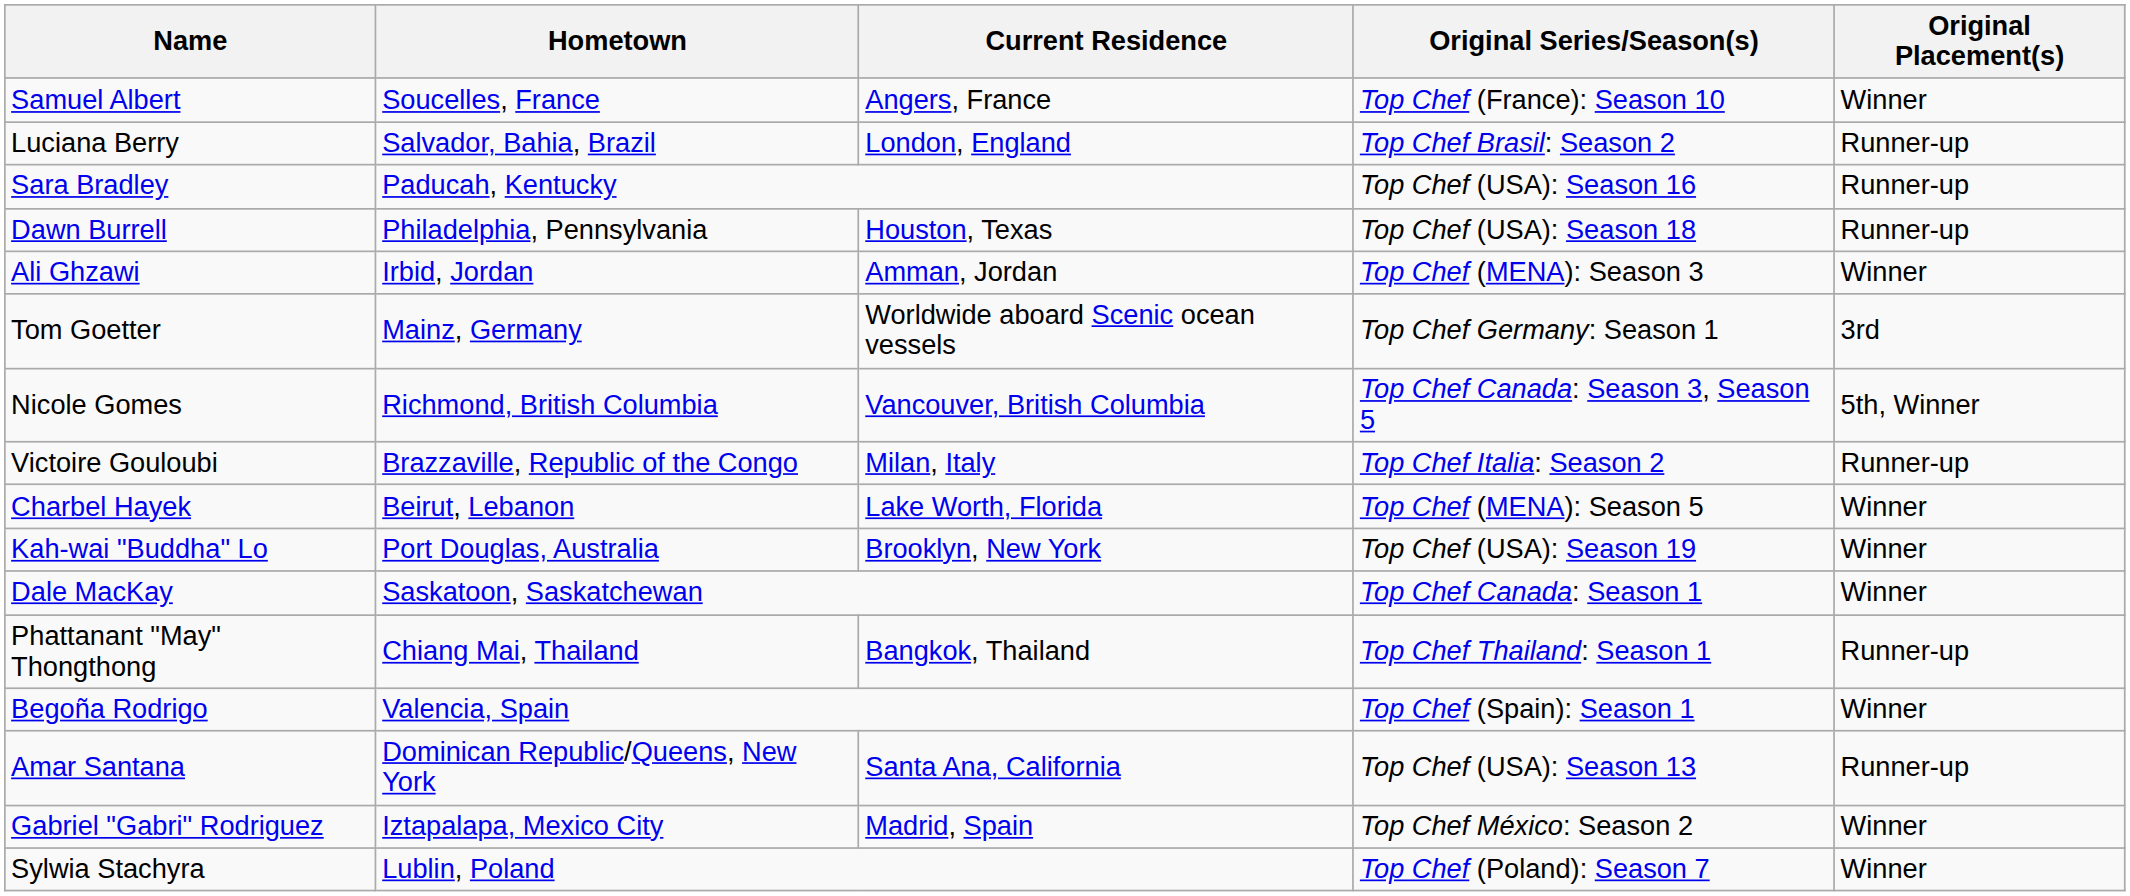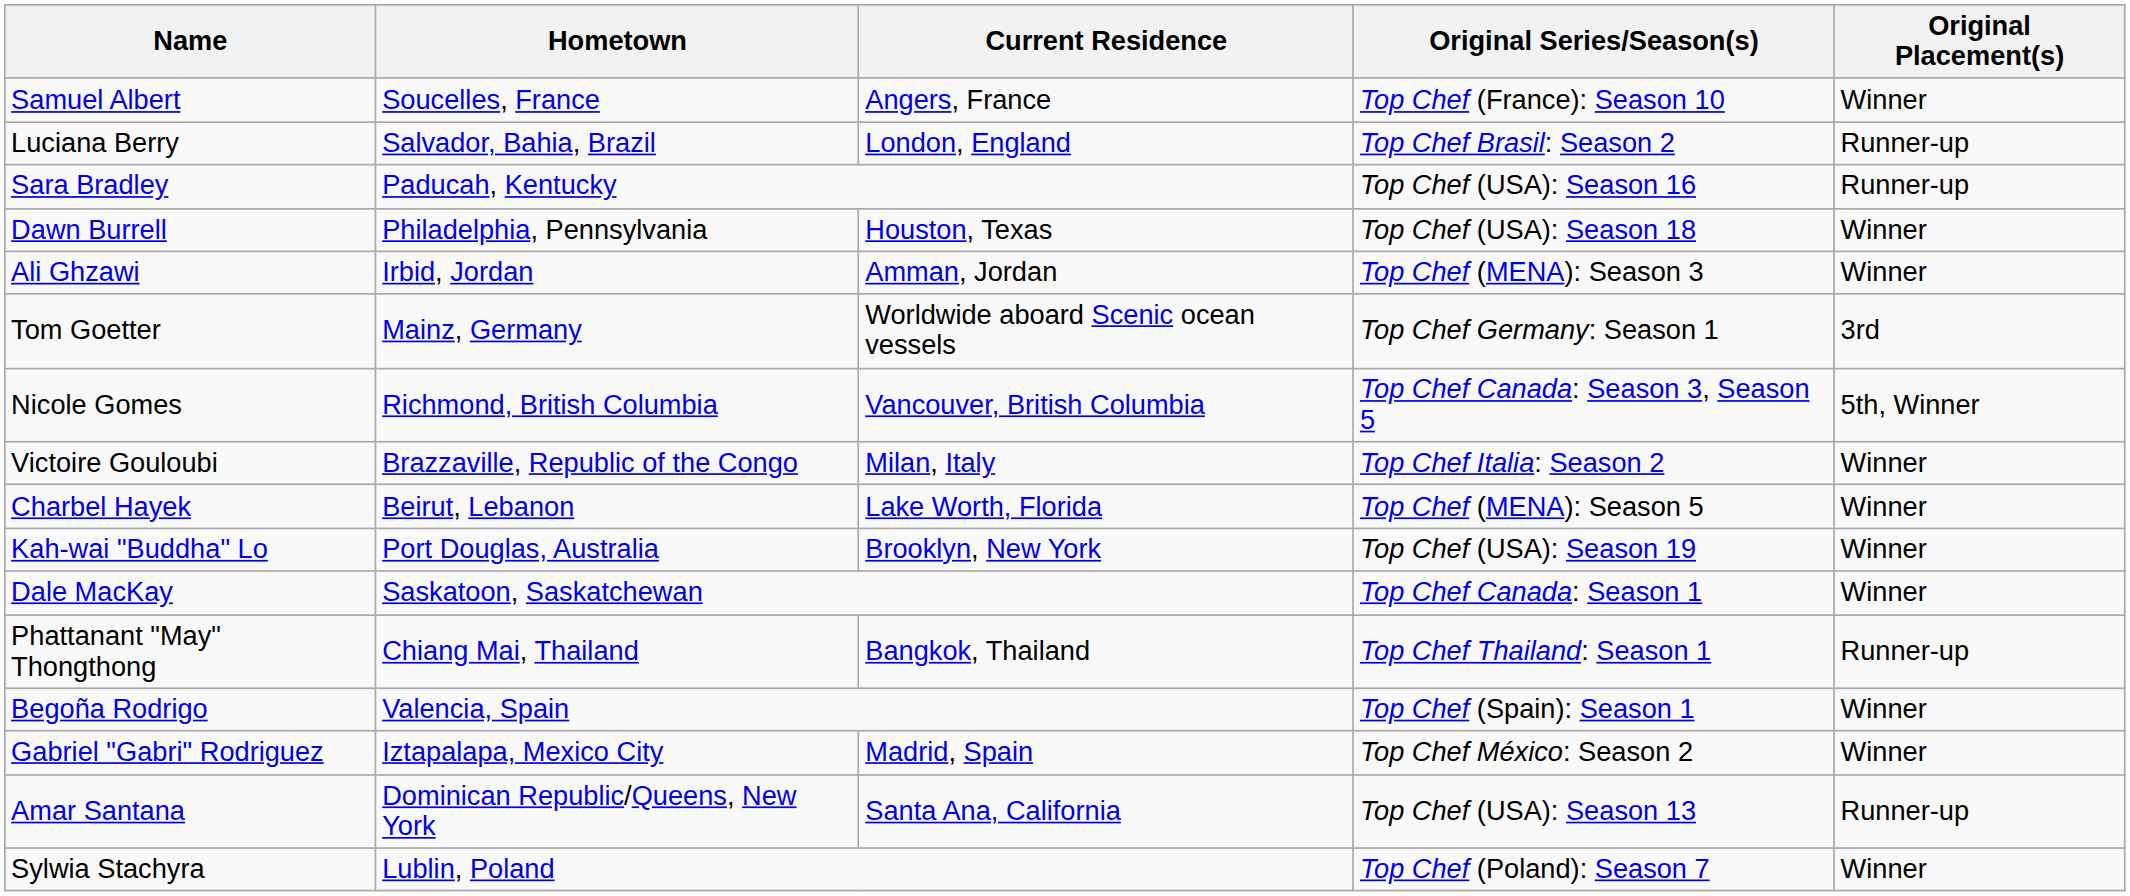 <table class="wikitable sortable">
 <tr>
 <th>Name</th>
 <th>Hometown</th>
 <th>Current Residence</th>
 <th>Original Series/Season(s)</th>
 <th>Original Placement(s)</th>
 </tr>
 <tr>
 <td><a href='#'>Samuel Albert</a></td>
 <td><a href='#'>Soucelles</a>, <a href='#'>France</a></td>
 <td><a href='#'>Angers</a>, France</td>
 <td> <em><a href='#'>Top Chef</a></em> (France): <a href='#'>Season 10</a></td>
 <td>Winner</td>
 </tr>
 <tr>
 <td>Luciana Berry</td>
 <td><a href='#'>Salvador, Bahia</a>, <a href='#'>Brazil</a></td>
 <td><a href='#'>London</a>, <a href='#'>England</a></td>
 <td> <em><a href='#'>Top Chef Brasil</a></em>: <a href='#'>Season 2</a></td>
 <td>Runner-up</td>
 </tr>
 <tr>
 <td><a href='#'>Sara Bradley</a></td>
 <td colspan="2"><a href='#'>Paducah</a>, <a href='#'>Kentucky</a></td>
 <td> <em>Top Chef</em> (USA): <a href='#'>Season 16</a></td>
 <td>Runner-up</td>
 </tr>
 <tr>
 <td><a href='#'>Dawn Burrell</a></td>
 <td><a href='#'>Philadelphia</a>, Pennsylvania</td>
 <td><a href='#'>Houston</a>, Texas</td>
 <td> <em>Top Chef</em> (USA): <a href='#'>Season 18</a></td>
-<td>Runner-up</td>
+<td>Winner</td>
 </tr>
 <tr>
 <td><a href='#'>Ali Ghzawi</a></td>
 <td><a href='#'>Irbid</a>, <a href='#'>Jordan</a></td>
 <td><a href='#'>Amman</a>, Jordan</td>
 <td> <em><a href='#'>Top Chef</a></em> (<a href='#'>MENA</a>): Season 3</td>
 <td>Winner</td>
 </tr>
 <tr>
 <td>Tom Goetter</td>
 <td><a href='#'>Mainz</a>, <a href='#'>Germany</a></td>
 <td>Worldwide aboard <a href='#'>Scenic</a> ocean vessels</td>
 <td> <em>Top Chef Germany</em>: Season 1</td>
 <td>3rd</td>
 </tr>
 <tr>
 <td>Nicole Gomes</td>
 <td><a href='#'>Richmond, British Columbia</a></td>
 <td><a href='#'>Vancouver, British Columbia</a></td>
 <td> <em><a href='#'>Top Chef Canada</a></em>: <a href='#'>Season 3</a>, <a href='#'>Season 5</a></td>
 <td>5th, Winner</td>
 </tr>
 <tr>
 <td>Victoire Gouloubi</td>
 <td><a href='#'>Brazzaville</a>, <a href='#'>Republic of the Congo</a></td>
 <td><a href='#'>Milan</a>, <a href='#'>Italy</a></td>
 <td> <em><a href='#'>Top Chef Italia</a></em>: <a href='#'>Season 2</a></td>
-<td>Runner-up</td>
+<td>Winner</td>
 </tr>
 <tr>
 <td><a href='#'>Charbel Hayek</a></td>
 <td><a href='#'>Beirut</a>, <a href='#'>Lebanon</a></td>
 <td><a href='#'>Lake Worth, Florida</a></td>
 <td> <em><a href='#'>Top Chef</a></em> (<a href='#'>MENA</a>): Season 5</td>
 <td>Winner</td>
 </tr>
 <tr>
 <td><a href='#'>Kah-wai "Buddha" Lo</a></td>
 <td><a href='#'>Port Douglas, Australia</a></td>
 <td><a href='#'>Brooklyn</a>, <a href='#'>New York</a></td>
 <td> <em>Top Chef</em> (USA): <a href='#'>Season 19</a></td>
 <td>Winner</td>
 </tr>
 <tr>
 <td><a href='#'>Dale MacKay</a></td>
 <td colspan="2"><a href='#'>Saskatoon</a>, <a href='#'>Saskatchewan</a></td>
 <td> <em><a href='#'>Top Chef Canada</a></em>: <a href='#'>Season 1</a></td>
 <td>Winner</td>
 </tr>
 <tr>
 <td>Phattanant "May" Thongthong</td>
 <td><a href='#'>Chiang Mai</a>, <a href='#'>Thailand</a></td>
 <td><a href='#'>Bangkok</a>, Thailand</td>
 <td> <em><a href='#'>Top Chef Thailand</a></em>: <a href='#'>Season 1</a></td>
 <td>Runner-up</td>
 </tr>
 <tr>
 <td><a href='#'>Begoña Rodrigo</a></td>
 <td colspan="2"><a href='#'>Valencia, Spain</a></td>
 <td> <em><a href='#'>Top Chef</a></em> (Spain): <a href='#'>Season 1</a></td>
 <td>Winner</td>
 </tr>
 <tr>
+<td><a href='#'>Gabriel "Gabri" Rodriguez</a></td>
+<td><a href='#'>Iztapalapa, Mexico City</a></td>
+<td><a href='#'>Madrid</a>, <a href='#'>Spain</a></td>
+<td> <em>Top Chef México</em>: Season 2</td>
+<td>Winner</td>
+</tr>
+<tr>
 <td><a href='#'>Amar Santana</a></td>
 <td><a href='#'>Dominican Republic</a>/<a href='#'>Queens</a>, <a href='#'>New York</a></td>
 <td><a href='#'>Santa Ana, California</a></td>
 <td> <em>Top Chef</em> (USA): <a href='#'>Season 13</a></td>
 <td>Runner-up</td>
-</tr>
-<tr>
-<td><a href='#'>Gabriel "Gabri" Rodriguez</a></td>
-<td><a href='#'>Iztapalapa, Mexico City</a></td>
-<td><a href='#'>Madrid</a>, <a href='#'>Spain</a></td>
-<td> <em>Top Chef México</em>: Season 2</td>
-<td>Winner</td>
 </tr>
 <tr>
 <td>Sylwia Stachyra</td>
 <td colspan="2"><a href='#'>Lublin</a>, <a href='#'>Poland</a></td>
 <td> <em><a href='#'>Top Chef</a></em> (Poland): <a href='#'>Season 7</a></td>
 <td>Winner</td>
 </tr>
 </table>
